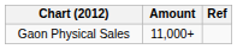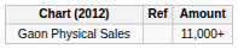 <table class="wikitable" style="text-align: center; width: 300px;">
 <tr>
 <th>Chart (2012)</th>
+<th>Ref</th>
 <th>Amount</th>
-<th>Ref</th>
 </tr>
 <tr>
 <td rowspan=1>Gaon Physical Sales</td>
+<td></td>
 <td>11,000+</td>
-<td></td>
 </tr>
 </table>
